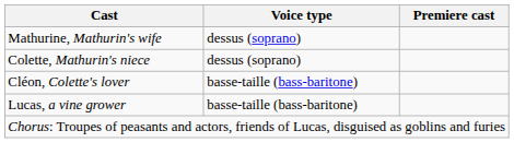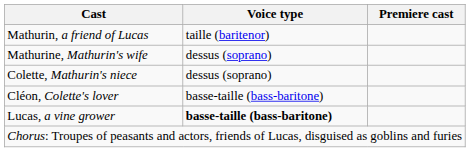 <table class="wikitable">
 <tr>
 <th>Cast</th>
 <th>Voice type</th>
 <th>Premiere cast<br></th>
+</tr>
+<tr>
+<td>Mathurin, <em>a friend of Lucas</em></td>
+<td>taille (<a href='#'>baritenor</a>)</td>
+<td></td>
 </tr>
 <tr>
 <td>Mathurine, <em>Mathurin's wife</em></td>
 <td>dessus (<a href='#'>soprano</a>)</td>
 <td></td>
 </tr>
 <tr>
 <td>Colette, <em>Mathurin's niece</em></td>
 <td>dessus (soprano)</td>
 <td></td>
 </tr>
 <tr>
 <td>Cléon, <em>Colette's lover</em></td>
 <td>basse-taille (<a href='#'>bass-baritone</a>)</td>
 <td></td>
 </tr>
 <tr>
 <td>Lucas, <em>a vine grower</em></td>
-<td>basse-taille (bass-baritone)</td>
+<td><strong>basse-taille (bass-baritone)</strong></td>
 <td></td>
 </tr>
 <tr>
 <td colspan="3"><em>Chorus</em>: Troupes of peasants and actors, friends of Lucas, disguised as goblins and furies</td>
 </tr>
 </table>
